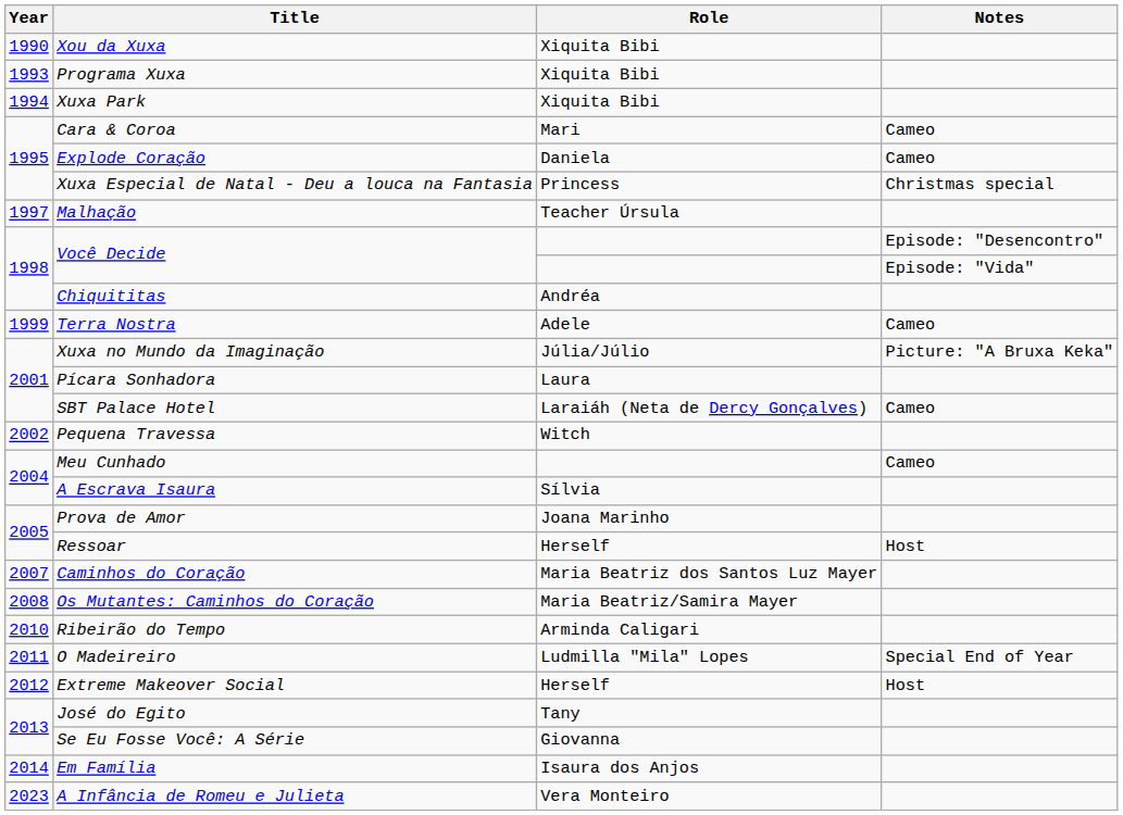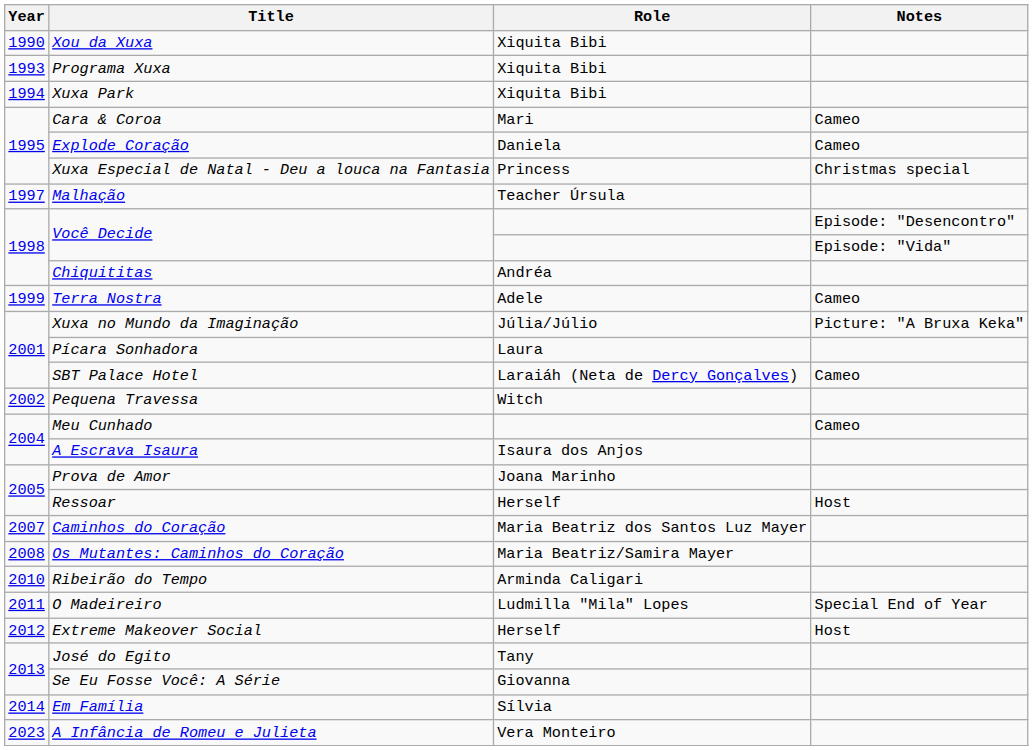 <table class="wikitable" style="font-size: 90%;">
 <tr>
 <th>Year</th>
 <th>Title</th>
 <th>Role</th>
 <th>Notes</th>
 </tr>
 <tr>
 <td><a href='#'>1990</a></td>
 <td><em><a href='#'>Xou da Xuxa</a></em></td>
 <td>Xiquita Bibi</td>
 <td></td>
 </tr>
 <tr>
 <td><a href='#'>1993</a></td>
 <td><em>Programa Xuxa</em></td>
 <td>Xiquita Bibi</td>
 <td></td>
 </tr>
 <tr>
 <td><a href='#'>1994</a></td>
 <td><em>Xuxa Park</em></td>
 <td>Xiquita Bibi</td>
 <td></td>
 </tr>
 <tr>
 <td rowspan="3"><a href='#'>1995</a></td>
 <td><em>Cara & Coroa</em></td>
 <td>Mari</td>
 <td>Cameo</td>
 </tr>
 <tr>
 <td><em><a href='#'>Explode Coração</a></em></td>
 <td>Daniela</td>
 <td>Cameo</td>
 </tr>
 <tr>
 <td><em>Xuxa Especial de Natal - Deu a louca na Fantasia</em></td>
 <td>Princess</td>
 <td>Christmas special</td>
 </tr>
 <tr>
 <td><a href='#'>1997</a></td>
 <td><em><a href='#'>Malhação</a></em></td>
 <td>Teacher Úrsula</td>
 <td></td>
 </tr>
 <tr>
 <td rowspan="3"><a href='#'>1998</a></td>
 <td rowspan="2"><em><a href='#'>Você Decide</a></em></td>
 <td></td>
 <td>Episode: "Desencontro"</td>
 </tr>
 <tr>
 <td></td>
 <td>Episode: "Vida"</td>
 </tr>
 <tr>
 <td><em><a href='#'>Chiquititas</a></em></td>
 <td>Andréa</td>
 <td></td>
 </tr>
 <tr>
 <td><a href='#'>1999</a></td>
 <td><em><a href='#'>Terra Nostra</a></em></td>
 <td>Adele</td>
 <td>Cameo</td>
 </tr>
 <tr>
 <td rowspan="3"><a href='#'>2001</a></td>
 <td><em>Xuxa no Mundo da Imaginação</em></td>
 <td>Júlia/Júlio</td>
 <td>Picture: "A Bruxa Keka"</td>
 </tr>
 <tr>
 <td><em>Pícara Sonhadora</em></td>
 <td>Laura</td>
 <td></td>
 </tr>
 <tr>
 <td><em>SBT Palace Hotel</em></td>
 <td>Laraiáh (Neta de <a href='#'>Dercy Gonçalves</a>)</td>
 <td>Cameo</td>
 </tr>
 <tr>
 <td><a href='#'>2002</a></td>
 <td><em>Pequena Travessa</em></td>
 <td>Witch</td>
 <td></td>
 </tr>
 <tr>
 <td rowspan="2"><a href='#'>2004</a></td>
 <td><em>Meu Cunhado</em></td>
 <td></td>
 <td>Cameo</td>
 </tr>
 <tr>
 <td><em><a href='#'>A Escrava Isaura</a></em></td>
-<td>Sílvia</td>
+<td>Isaura dos Anjos</td>
 <td></td>
 </tr>
 <tr>
 <td rowspan="2"><a href='#'>2005</a></td>
 <td><em>Prova de Amor</em></td>
 <td>Joana Marinho</td>
 <td></td>
 </tr>
 <tr>
 <td><em>Ressoar</em></td>
 <td>Herself</td>
 <td>Host</td>
 </tr>
 <tr>
 <td><a href='#'>2007</a></td>
 <td><em><a href='#'>Caminhos do Coração</a></em></td>
 <td>Maria Beatriz dos Santos Luz Mayer</td>
 <td></td>
 </tr>
 <tr>
 <td><a href='#'>2008</a></td>
 <td><em><a href='#'>Os Mutantes: Caminhos do Coração</a></em></td>
 <td>Maria Beatriz/Samira Mayer</td>
 <td></td>
 </tr>
 <tr>
 <td><a href='#'>2010</a></td>
 <td><em>Ribeirão do Tempo</em></td>
 <td>Arminda Caligari</td>
 <td></td>
 </tr>
 <tr>
 <td><a href='#'>2011</a></td>
 <td><em>O Madeireiro</em></td>
 <td>Ludmilla "Mila" Lopes</td>
 <td>Special End of Year</td>
 </tr>
 <tr>
 <td><a href='#'>2012</a></td>
 <td><em>Extreme Makeover Social</em></td>
 <td>Herself</td>
 <td>Host</td>
 </tr>
 <tr>
 <td rowspan="2"><a href='#'>2013</a></td>
 <td><em>José do Egito</em></td>
 <td>Tany</td>
 <td></td>
 </tr>
 <tr>
 <td><em>Se Eu Fosse Você: A Série</em></td>
 <td>Giovanna</td>
 <td></td>
 </tr>
 <tr>
 <td><a href='#'>2014</a></td>
 <td><em><a href='#'>Em Família</a></em></td>
-<td>Isaura dos Anjos</td>
+<td>Sílvia</td>
 <td></td>
 </tr>
 <tr>
 <td><a href='#'>2023</a></td>
 <td><em><a href='#'>A Infância de Romeu e Julieta</a></em></td>
 <td>Vera Monteiro</td>
 <td></td>
 </tr>
 <tr>
 </tr>
 </table>
